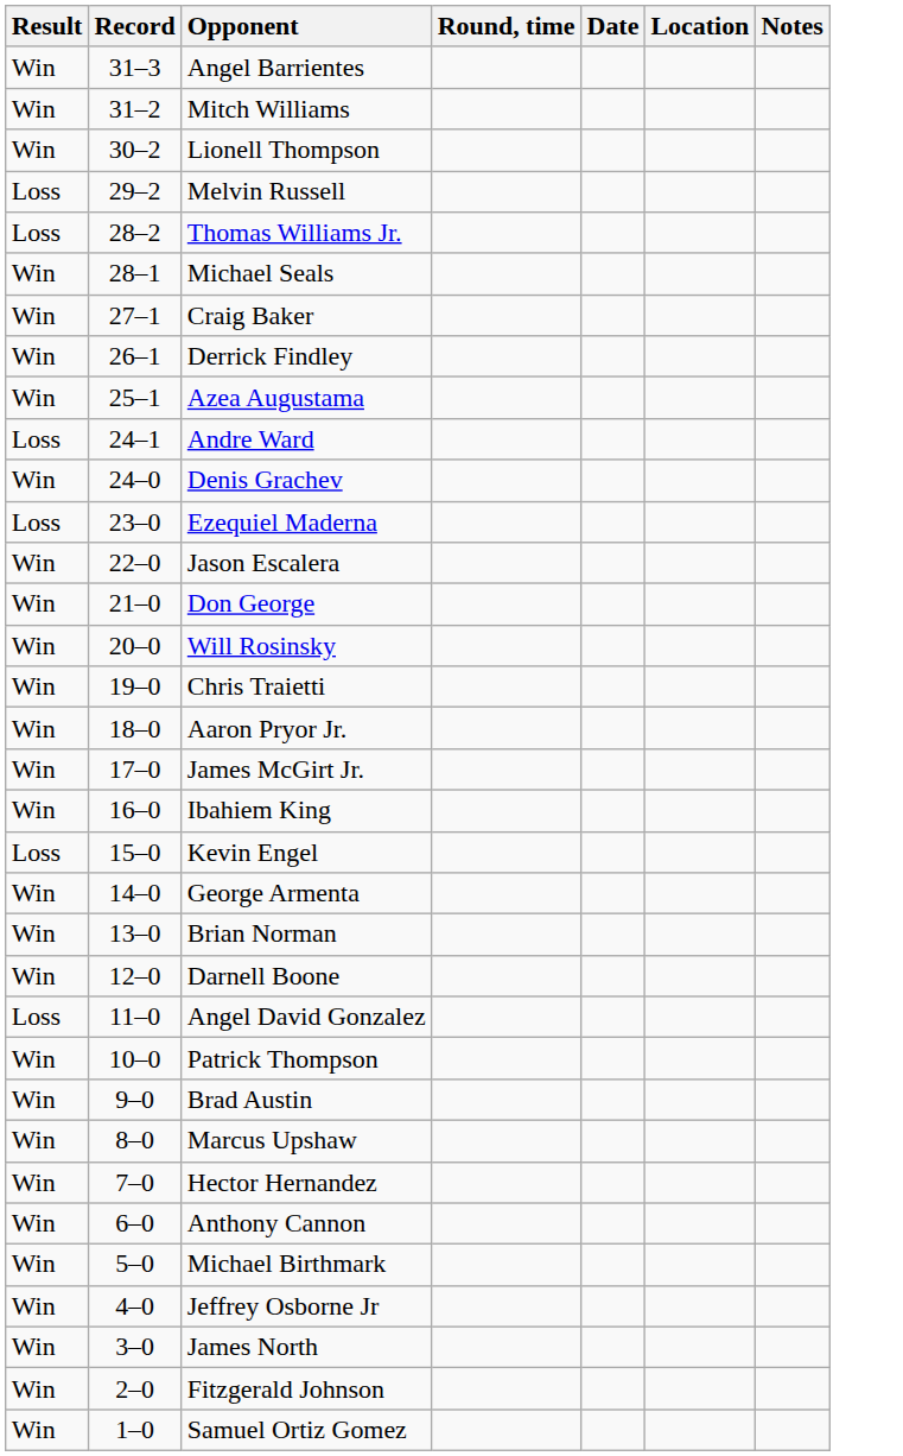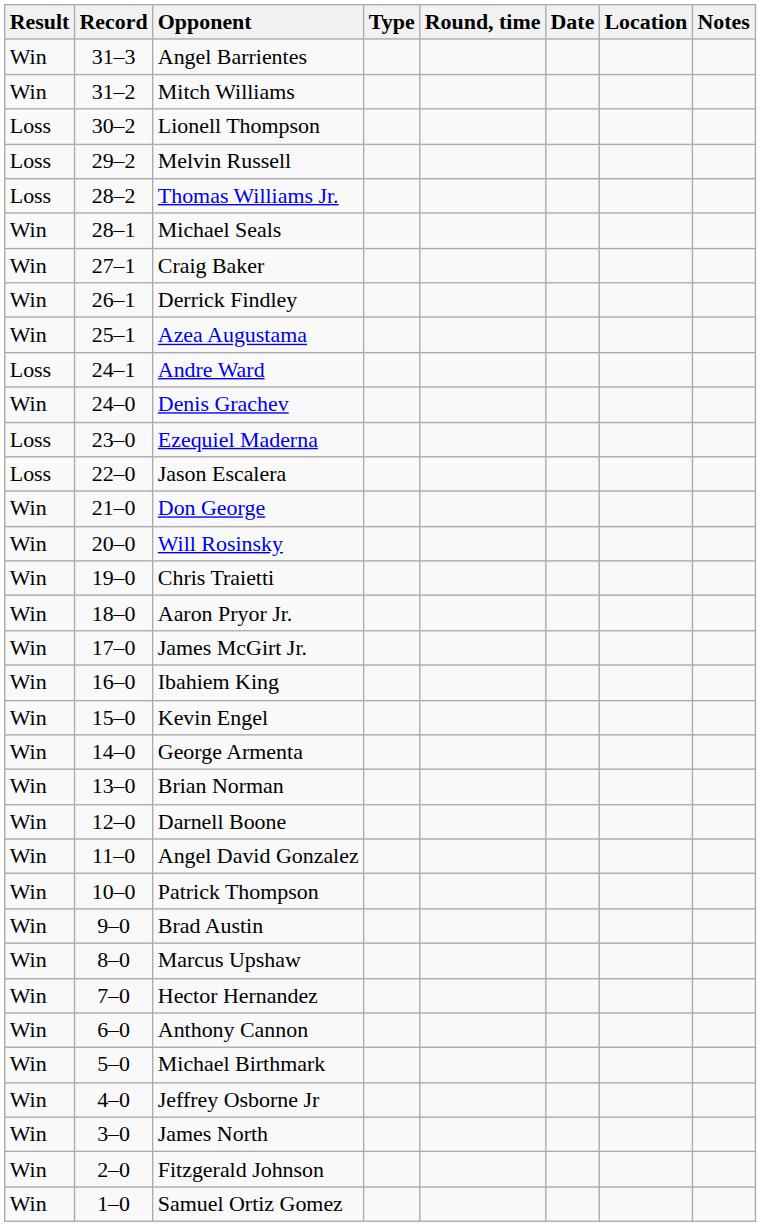 <table class="sortable wikitable">
 <tr>
 <th>Result</th>
 <th>Record</th>
 <th style="text-align:left;">Opponent</th>
+<th>Type</th>
 <th>Round, time</th>
 <th>Date</th>
 <th style="text-align:left;">Location</th>
 <th style="text-align:left;">Notes</th>
 </tr>
 <tr>
 <td>Win</td>
 <td align=center>31–3</td>
 <td data-sort-value="Barrientes, Angel"> Angel Barrientes</td>
+<td></td>
 <td data-sort-value="r10"></td>
 <td></td>
 <td> </td>
 <td></td>
 </tr>
 <tr>
 <td>Win</td>
 <td align=center>31–2</td>
 <td data-sort-value="Williams, Mitch"> Mitch Williams</td>
+<td></td>
 <td data-sort-value="r10"></td>
 <td></td>
 <td> </td>
 <td></td>
 </tr>
 <tr>
-<td>Win</td>
+<td>Loss</td>
 <td align=center>30–2</td>
 <td data-sort-value="Thompson, Lionell"> Lionell Thompson</td>
+<td></td>
 <td data-sort-value="r10"></td>
 <td></td>
 <td> </td>
 <td></td>
 </tr>
 <tr>
 <td>Loss</td>
 <td align=center>29–2</td>
 <td data-sort-value="Russell, Melvin"> Melvin Russell</td>
 <td></td>
 <td></td>
 <td></td>
 <td></td>
+<td></td>
 </tr>
 <tr>
 <td>Loss</td>
 <td align=center>28–2</td>
 <td data-sort-value="Williams Jr., Thomas"> <a href='#'>Thomas Williams Jr.</a></td>
+<td></td>
 <td></td>
 <td></td>
 <td></td>
 <td></td>
 </tr>
 <tr>
 <td>Win</td>
 <td align=center>28–1</td>
 <td data-sort-value="Seals, Michael"> Michael Seals</td>
 <td></td>
 <td></td>
 <td></td>
 <td></td>
+<td></td>
 </tr>
 <tr>
 <td>Win</td>
 <td align=center>27–1</td>
 <td data-sort-value="Baker, Craig"> Craig Baker</td>
+<td></td>
 <td></td>
 <td></td>
 <td></td>
 <td></td>
 </tr>
 <tr>
 <td>Win</td>
 <td align=center>26–1</td>
 <td data-sort-value="Findley, Derrick"> Derrick Findley</td>
 <td></td>
 <td></td>
 <td></td>
 <td></td>
+<td></td>
 </tr>
 <tr>
 <td>Win</td>
 <td align=center>25–1</td>
 <td data-sort-value="Augustama, Azea"> <a href='#'>Azea Augustama</a></td>
+<td></td>
 <td data-sort-value="r10"></td>
 <td></td>
 <td></td>
 <td></td>
 </tr>
 <tr>
 <td>Loss</td>
 <td align=center>24–1</td>
 <td data-sort-value="Ward, Andre"> <a href='#'>Andre Ward</a></td>
+<td></td>
 <td data-sort-value="r12"></td>
 <td></td>
 <td></td>
 <td></td>
 </tr>
 <tr>
 <td>Win</td>
 <td align=center>24–0</td>
 <td data-sort-value="Grachev, Denis"> <a href='#'>Denis Grachev</a></td>
 <td></td>
 <td></td>
 <td></td>
 <td></td>
+<td></td>
 </tr>
 <tr>
 <td>Loss</td>
 <td align=center>23–0</td>
 <td data-sort-value="Maderna, Ezequiel"> <a href='#'>Ezequiel Maderna</a></td>
+<td></td>
 <td data-sort-value="r10"></td>
 <td></td>
 <td></td>
 <td></td>
 </tr>
 <tr>
-<td>Win</td>
+<td>Loss</td>
 <td align=center>22–0</td>
 <td data-sort-value="Escalera, Jason"> Jason Escalera</td>
+<td></td>
 <td></td>
 <td></td>
 <td></td>
 <td></td>
 </tr>
 <tr>
 <td>Win</td>
 <td align=center>21–0</td>
 <td data-sort-value="George, Don"> <a href='#'>Don George</a></td>
+<td></td>
 <td data-sort-value="r10"></td>
 <td></td>
 <td></td>
 <td></td>
 </tr>
 <tr>
 <td>Win</td>
 <td align=center>20–0</td>
 <td data-sort-value="Rosinsky, Will"> <a href='#'>Will Rosinsky</a></td>
+<td></td>
 <td data-sort-value="r10"></td>
 <td></td>
 <td></td>
 <td></td>
 </tr>
 <tr>
 <td>Win</td>
 <td align=center>19–0</td>
 <td data-sort-value="Traietti, Chris"> Chris Traietti</td>
 <td></td>
 <td></td>
 <td></td>
 <td></td>
+<td></td>
 </tr>
 <tr>
 <td>Win</td>
 <td align=center>18–0</td>
 <td data-sort-value="Pryor Jr., Aaron"> Aaron Pryor Jr.</td>
+<td></td>
 <td data-sort-value="r10"></td>
 <td></td>
 <td></td>
 <td></td>
 </tr>
 <tr>
 <td>Win</td>
 <td align=center>17–0</td>
 <td data-sort-value="McGirt Jr., James"> James McGirt Jr.</td>
 <td></td>
 <td></td>
 <td></td>
 <td></td>
+<td></td>
 </tr>
 <tr>
 <td>Win</td>
 <td align=center>16–0</td>
 <td data-sort-value="King, Ibahiem"> Ibahiem King</td>
 <td></td>
 <td></td>
 <td></td>
 <td></td>
+<td></td>
 </tr>
 <tr>
-<td>Loss</td>
+<td>Win</td>
 <td align=center>15–0</td>
 <td data-sort-value="Engel, Kevin"> Kevin Engel</td>
+<td></td>
 <td></td>
 <td></td>
 <td></td>
 <td></td>
 </tr>
 <tr>
 <td>Win</td>
 <td align=center>14–0</td>
 <td data-sort-value="Armenta, George"> George Armenta</td>
 <td></td>
 <td></td>
 <td></td>
 <td></td>
+<td></td>
 </tr>
 <tr>
 <td>Win</td>
 <td align=center>13–0</td>
 <td data-sort-value="Norman, Brian"> Brian Norman</td>
+<td></td>
 <td></td>
 <td></td>
 <td></td>
 <td></td>
 </tr>
 <tr>
 <td>Win</td>
 <td align=center>12–0</td>
 <td data-sort-value="Boone, Darnell"> Darnell Boone</td>
 <td></td>
 <td></td>
 <td></td>
 <td></td>
+<td></td>
 </tr>
 <tr>
-<td>Loss</td>
+<td>Win</td>
 <td align=center>11–0</td>
 <td data-sort-value="Gonzalez, Angel David"> Angel David Gonzalez</td>
+<td></td>
 <td></td>
 <td></td>
 <td></td>
 <td></td>
 </tr>
 <tr>
 <td>Win</td>
 <td align=center>10–0</td>
 <td data-sort-value="Thompson, Patrick"> Patrick Thompson</td>
 <td></td>
 <td></td>
 <td></td>
 <td></td>
+<td></td>
 </tr>
 <tr>
 <td>Win</td>
 <td data-sort-value="09–0" align=center>9–0</td>
 <td data-sort-value="Austin, Brad"> Brad Austin</td>
+<td></td>
 <td></td>
 <td></td>
 <td></td>
 <td></td>
 </tr>
 <tr>
 <td>Win</td>
 <td data-sort-value="08–0" align=center>8–0</td>
 <td data-sort-value="Upshaw, Marcus"> Marcus Upshaw</td>
 <td></td>
 <td></td>
 <td></td>
 <td></td>
+<td></td>
 </tr>
 <tr>
 <td>Win</td>
 <td data-sort-value="07–0" align=center>7–0</td>
 <td data-sort-value="Hernandez, Hector"> Hector Hernandez</td>
+<td></td>
 <td></td>
 <td></td>
 <td></td>
 <td></td>
 </tr>
 <tr>
 <td>Win</td>
 <td data-sort-value="06–0" align=center>6–0</td>
 <td data-sort-value="Cannon, Anthony"> Anthony Cannon</td>
 <td></td>
 <td></td>
 <td></td>
 <td></td>
+<td></td>
 </tr>
 <tr>
 <td>Win</td>
 <td data-sort-value="05–0" align=center>5–0</td>
 <td data-sort-value="Birthmark, Michael"> Michael Birthmark</td>
+<td></td>
 <td></td>
 <td></td>
 <td></td>
 <td></td>
 </tr>
 <tr>
 <td>Win</td>
 <td data-sort-value="04–0" align=center>4–0</td>
 <td data-sort-value="Osborne Jr, Jeffrey"> Jeffrey Osborne Jr</td>
 <td></td>
 <td></td>
 <td></td>
 <td></td>
+<td></td>
 </tr>
 <tr>
 <td>Win</td>
 <td data-sort-value="03–0" align=center>3–0</td>
 <td data-sort-value="North, James"> James North</td>
+<td></td>
 <td></td>
 <td></td>
 <td></td>
 <td></td>
 </tr>
 <tr>
 <td>Win</td>
 <td data-sort-value="02–0" align=center>2–0</td>
 <td data-sort-value="Johnson, Fitzgerald"> Fitzgerald Johnson</td>
 <td></td>
 <td></td>
 <td></td>
 <td></td>
+<td></td>
 </tr>
 <tr>
 <td>Win</td>
 <td data-sort-value="01–0" align=center>1–0</td>
 <td data-sort-value="Ortiz Gomez, Samuel"> Samuel Ortiz Gomez</td>
 <td></td>
 <td></td>
 <td></td>
 <td></td>
+<td></td>
 </tr>
 </table>
